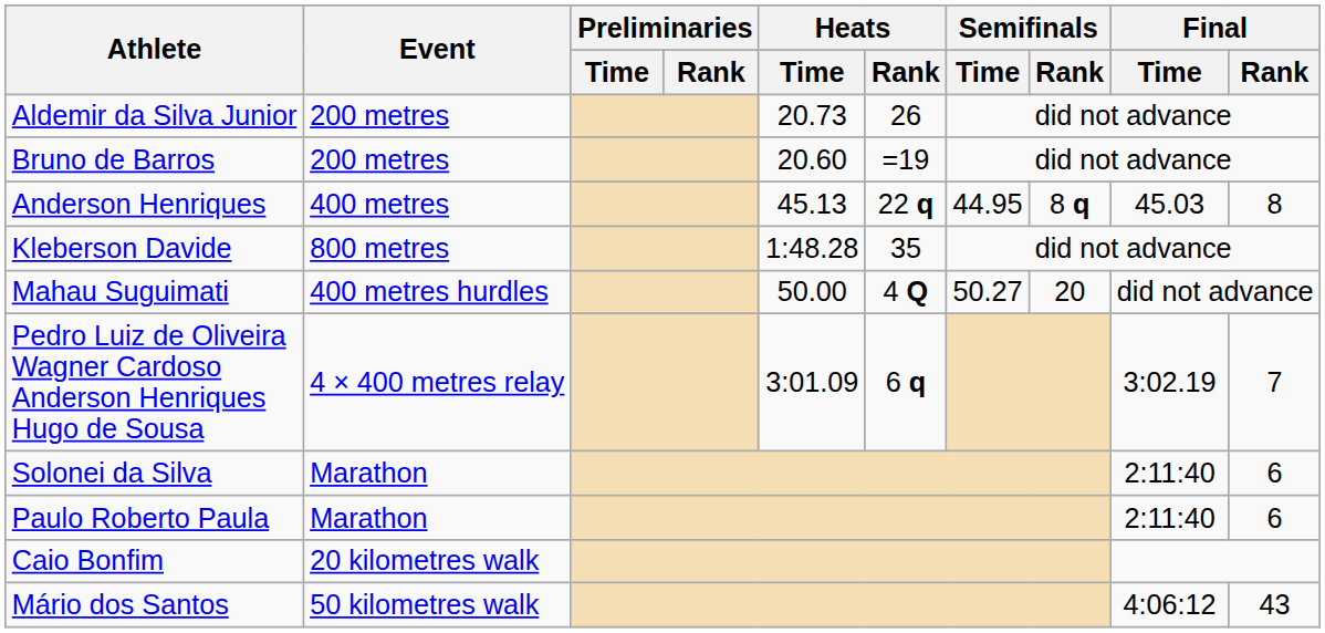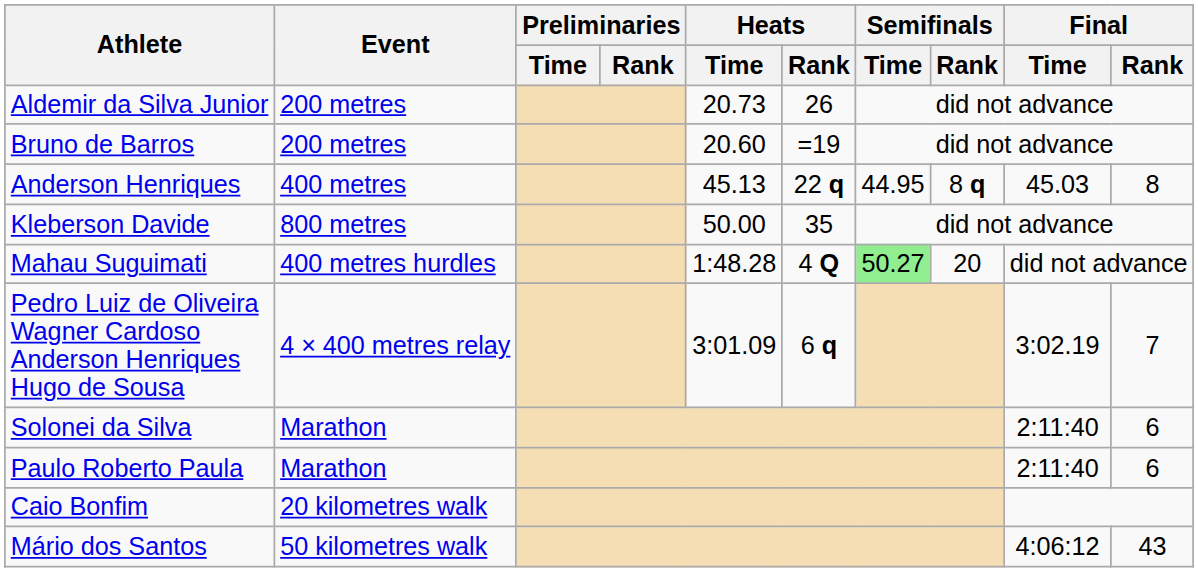 <table class=wikitable style="font-size:90%;">
 <tr>
 <th rowspan="2">Athlete</th>
 <th rowspan="2">Event</th>
 <th colspan="2">Preliminaries</th>
 <th colspan="2">Heats</th>
 <th colspan="2">Semifinals</th>
 <th colspan="2">Final</th>
 </tr>
 <tr>
 <th>Time</th>
 <th>Rank</th>
 <th>Time</th>
 <th>Rank</th>
 <th>Time</th>
 <th>Rank</th>
 <th>Time</th>
 <th>Rank</th>
 </tr>
 <tr style="border-top: single;">
 <td><a href='#'>Aldemir da Silva Junior</a></td>
 <td><a href='#'>200 metres</a></td>
 <td colspan= 2 bgcolor="wheat"></td>
 <td align=center>20.73</td>
 <td align=center>26</td>
 <td align=center colspan=4>did not advance</td>
 </tr>
 <tr style="border-top: single;">
 <td><a href='#'>Bruno de Barros</a></td>
 <td><a href='#'>200 metres</a></td>
 <td colspan= 2 bgcolor="wheat"></td>
 <td align=center>20.60</td>
 <td align=center>=19</td>
 <td align=center colspan=4>did not advance</td>
 </tr>
 <tr style="border-top: single;">
 <td><a href='#'>Anderson Henriques</a></td>
 <td><a href='#'>400 metres</a></td>
 <td colspan= 2 bgcolor="wheat"></td>
 <td align=center>45.13</td>
 <td align=center>22 <strong>q</strong></td>
 <td align=center>44.95</td>
 <td align=center>8 <strong>q</strong></td>
 <td align=center>45.03</td>
 <td align=center>8</td>
 </tr>
 <tr style="border-top: single;">
 <td><a href='#'>Kleberson Davide</a></td>
 <td><a href='#'>800 metres</a></td>
 <td colspan= 2 bgcolor="wheat"></td>
-<td align=center>1:48.28</td>
+<td align=center>50.00</td>
 <td align=center>35</td>
 <td align=center colspan=4>did not advance</td>
 </tr>
 <tr style="border-top: single;">
 <td><a href='#'>Mahau Suguimati</a></td>
 <td><a href='#'>400 metres hurdles</a></td>
 <td colspan= 2 bgcolor="wheat"></td>
-<td align=center>50.00</td>
+<td align=center>1:48.28</td>
 <td align=center>4 <strong>Q</strong></td>
-<td align=center>50.27</td>
+<td align=center style="background: lightgreen;">50.27</td>
 <td align=center>20</td>
 <td align=center colspan=2>did not advance</td>
 </tr>
 <tr style="border-top: single;">
 <td><a href='#'>Pedro Luiz de Oliveira</a><br><a href='#'>Wagner Cardoso</a><br><a href='#'>Anderson Henriques</a><br><a href='#'>Hugo de Sousa</a></td>
 <td><a href='#'>4 × 400 metres relay</a></td>
 <td colspan= 2 bgcolor="wheat"></td>
 <td align=center>3:01.09</td>
 <td align=center>6 <strong>q</strong></td>
 <td colspan= 2 bgcolor="wheat"></td>
 <td align=center>3:02.19</td>
 <td align=center>7</td>
 </tr>
 <tr style="border-top: single;">
 <td><a href='#'>Solonei da Silva</a></td>
 <td><a href='#'>Marathon</a></td>
 <td colspan= 6 bgcolor="wheat"></td>
 <td align=center>2:11:40</td>
 <td align=center>6</td>
 </tr>
 <tr style="border-top: single;">
 <td><a href='#'>Paulo Roberto Paula</a></td>
 <td><a href='#'>Marathon</a></td>
 <td colspan= 6 bgcolor="wheat"></td>
 <td align=center>2:11:40</td>
 <td align=center>6</td>
 </tr>
 <tr style="border-top: single;">
 <td><a href='#'>Caio Bonfim</a></td>
 <td><a href='#'>20 kilometres walk</a></td>
 <td colspan= 6 bgcolor="wheat"></td>
 <td align=center colspan=2></td>
 </tr>
 <tr style="border-top: single;">
 <td><a href='#'>Mário dos Santos</a></td>
 <td><a href='#'>50 kilometres walk</a></td>
 <td colspan= 6 bgcolor="wheat"></td>
 <td align=center>4:06:12</td>
 <td align=center>43</td>
 </tr>
 </table>
